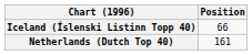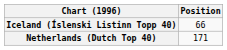 <table class="wikitable sortable plainrowheaders" style="text-align:center;">
 <tr>
 <th>Chart (1996)</th>
 <th>Position</th>
 </tr>
 <tr>
 <th scope="row">Iceland (Íslenski Listinn Topp 40)</th>
 <td>66</td>
 </tr>
 <tr>
 <th scope="row">Netherlands (Dutch Top 40)</th>
-<td>161</td>
+<td>171</td>
 </tr>
 </table>
